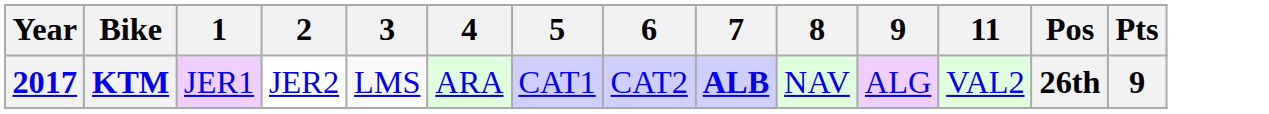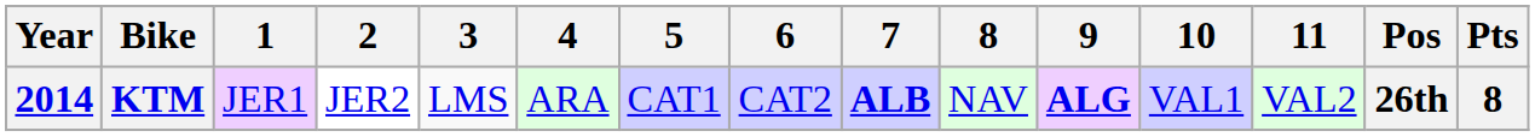 <table class="wikitable" style="text-align:center">
 <tr>
 <th>Year</th>
 <th>Bike</th>
 <th>1</th>
 <th>2</th>
 <th>3</th>
 <th>4</th>
 <th>5</th>
 <th>6</th>
 <th>7</th>
 <th>8</th>
 <th>9</th>
+<th>10</th>
 <th>11</th>
 <th>Pos</th>
 <th>Pts</th>
 </tr>
 <tr>
-<th><a href='#'>2017</a></th>
+<th><a href='#'>2014</a></th>
 <th><a href='#'>KTM</a></th>
 <td style="background:#efcfff;"><a href='#'>JER1</a><br></td>
 <td style="background:#ffffff;"><a href='#'>JER2</a><br></td>
 <td style="background:#;"><a href='#'>LMS</a><br></td>
 <td style="background:#dfffdf;"><a href='#'>ARA</a><br></td>
 <td style="background:#cfcfff;"><a href='#'>CAT1</a><br></td>
 <td style="background:#cfcfff;"><a href='#'>CAT2</a><br></td>
 <td style="background:#cfcfff;"><strong><a href='#'>ALB</a><br></strong></td>
 <td style="background:#dfffdf;"><a href='#'>NAV</a><br></td>
-<td style="background:#efcfff;"><a href='#'>ALG</a><br></td>
+<td style="background:#efcfff;"><strong><a href='#'>ALG</a><br></strong></td>
+<td style="background:#cfcfff;"><a href='#'>VAL1</a><br></td>
 <td style="background:#dfffdf;"><a href='#'>VAL2</a><br></td>
 <th style="background:#;">26th</th>
-<th style="background:#;">9</th>
+<th style="background:#;">8</th>
 </tr>
 </table>
